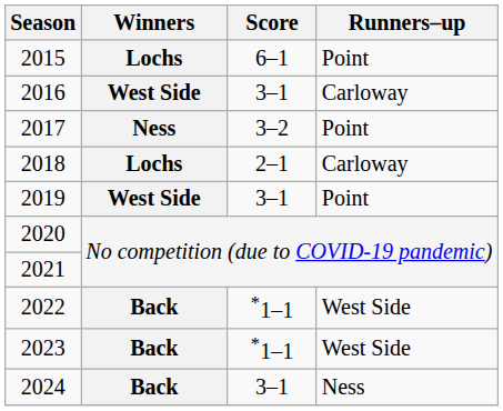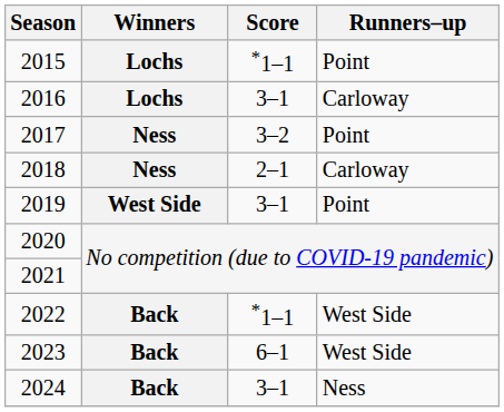 <table class="sortable wikitable plainrowheaders">
 <tr>
 <th scope="col">Season</th>
 <th scope="col">Winners</th>
 <th scope="col">Score</th>
 <th scope="col">Runners–up</th>
 </tr>
 <tr>
 <td align=center>2015</td>
 <th scope="row">Lochs</th>
-<td align=center>6–1</td>
+<td align=center><sup>*</sup>1–1</td>
 <td>Point</td>
 </tr>
 <tr>
 <td align=center>2016</td>
-<th scope="row">West Side</th>
+<th scope="row">Lochs</th>
 <td align=center>3–1</td>
 <td>Carloway</td>
 </tr>
 <tr>
 <td align=center>2017</td>
 <th scope="row">Ness</th>
 <td align=center>3–2</td>
 <td>Point</td>
 </tr>
 <tr>
 <td align=center>2018</td>
-<th scope="row">Lochs</th>
+<th scope="row">Ness</th>
 <td align=center>2–1</td>
 <td>Carloway</td>
 </tr>
 <tr>
 <td align=center>2019</td>
 <th scope="row">West Side</th>
 <td align=center>3–1</td>
 <td>Point</td>
 </tr>
 <tr>
 <td align=center>2020</td>
 <td rowspan=2 colspan=4 align="center" bgcolor="#f5f5f5"><em>No competition (due to <a href='#'>COVID-19 pandemic</a>)</em></td>
 </tr>
 <tr>
 <td align=center>2021</td>
 </tr>
 <tr>
 <td align=center>2022</td>
 <th scope="row">Back</th>
 <td align=center><sup>*</sup>1–1</td>
 <td>West Side</td>
 </tr>
 <tr>
 <td align=center>2023</td>
 <th scope="row">Back</th>
-<td align=center><sup>*</sup>1–1</td>
+<td align=center>6–1</td>
 <td>West Side</td>
 </tr>
 <tr>
 <td align=center>2024</td>
 <th scope="row">Back</th>
 <td align=center>3–1</td>
 <td>Ness</td>
 </tr>
 <tr>
 </tr>
 </table>
